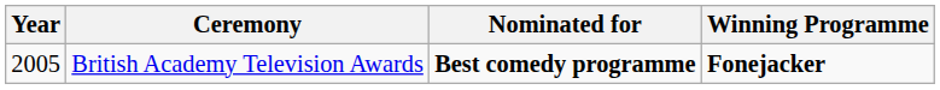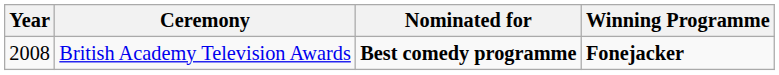 <table class="wikitable">
 <tr>
 <th>Year</th>
 <th>Ceremony</th>
 <th>Nominated for</th>
 <th>Winning Programme</th>
 </tr>
 <tr>
-<td>2005</td>
+<td>2008</td>
 <td><a href='#'>British Academy Television Awards</a></td>
 <td><strong>Best comedy programme</strong></td>
 <td><strong>Fonejacker</strong></td>
 </tr>
 </table>
